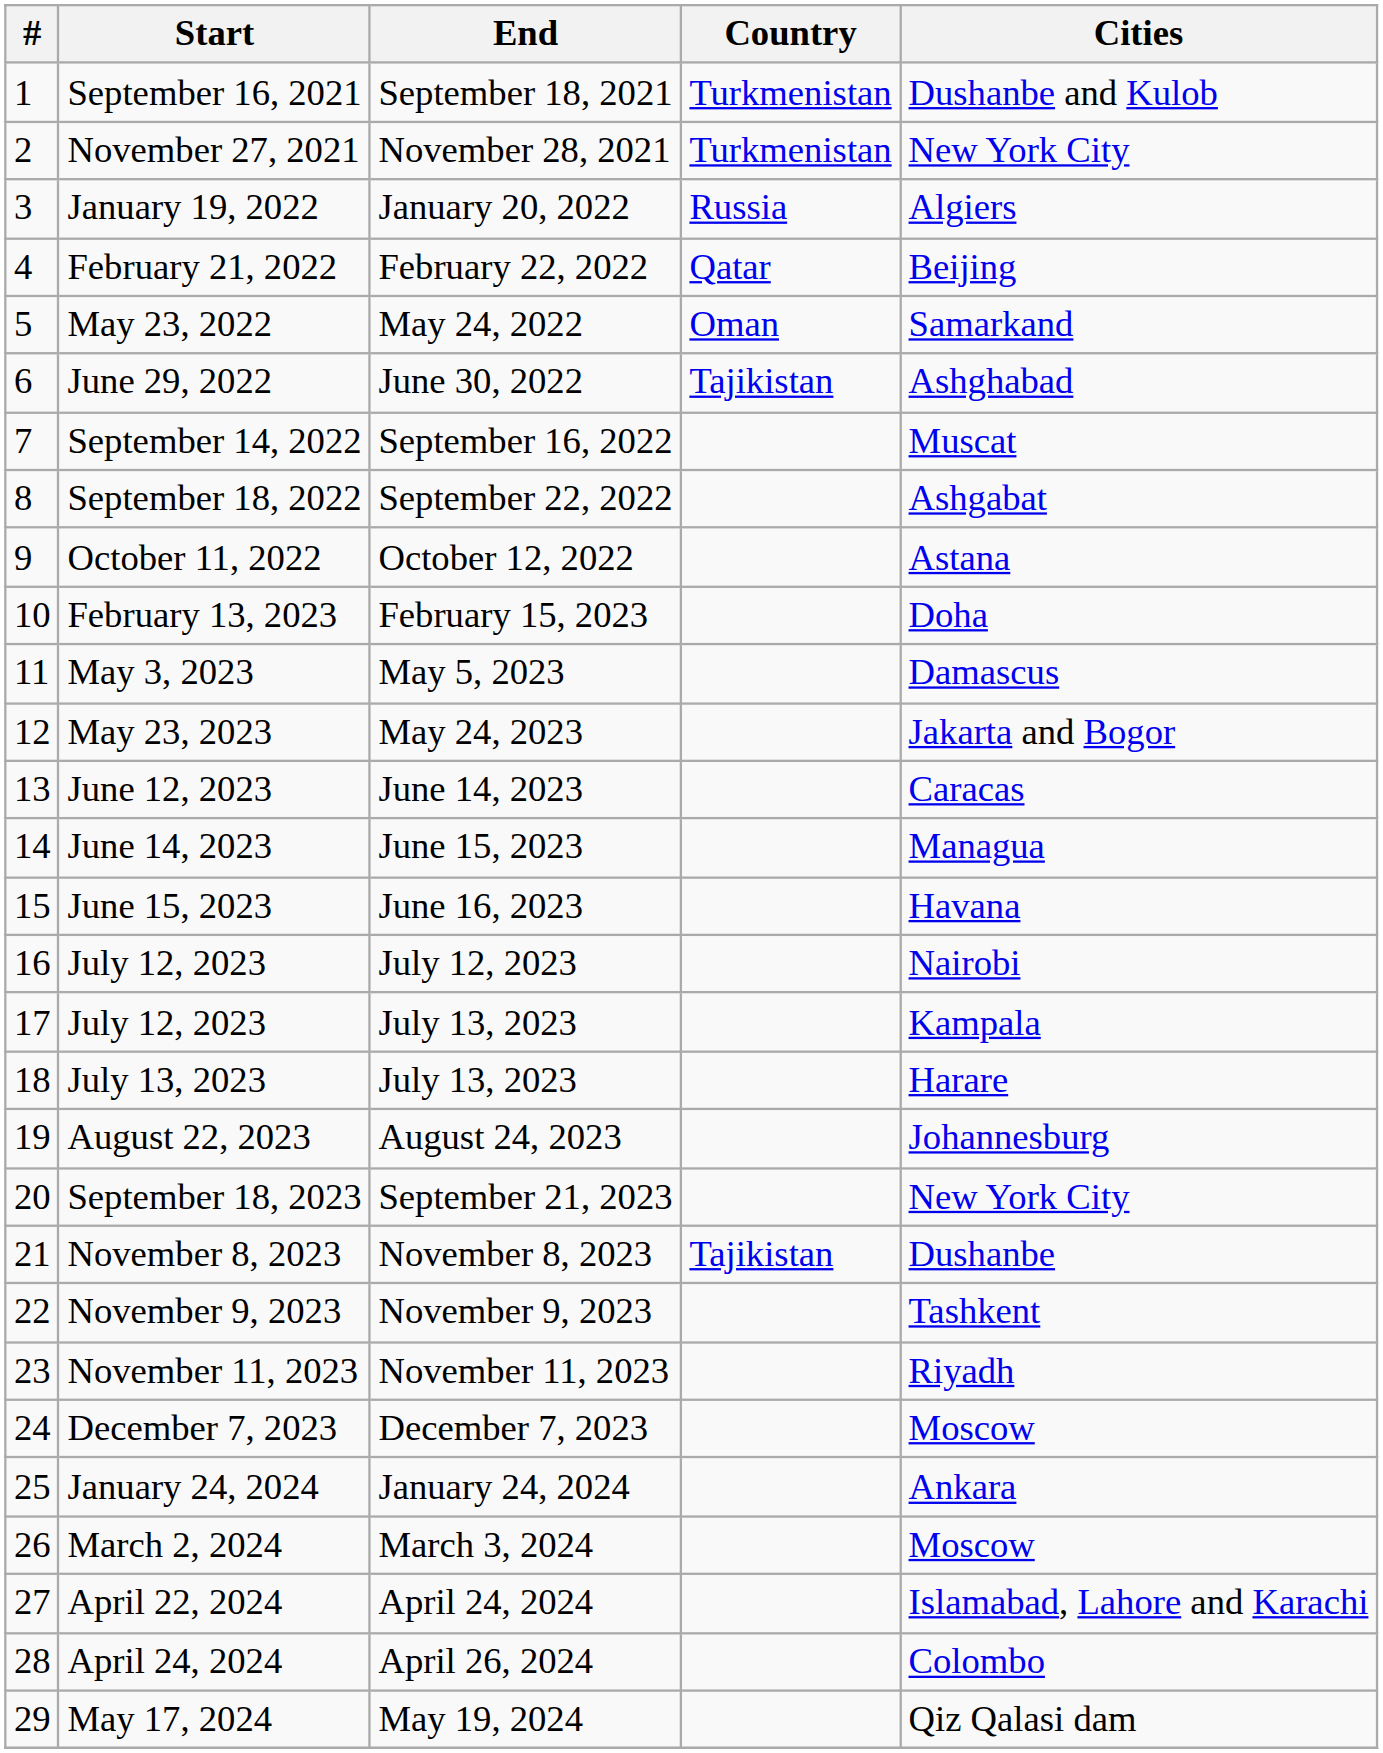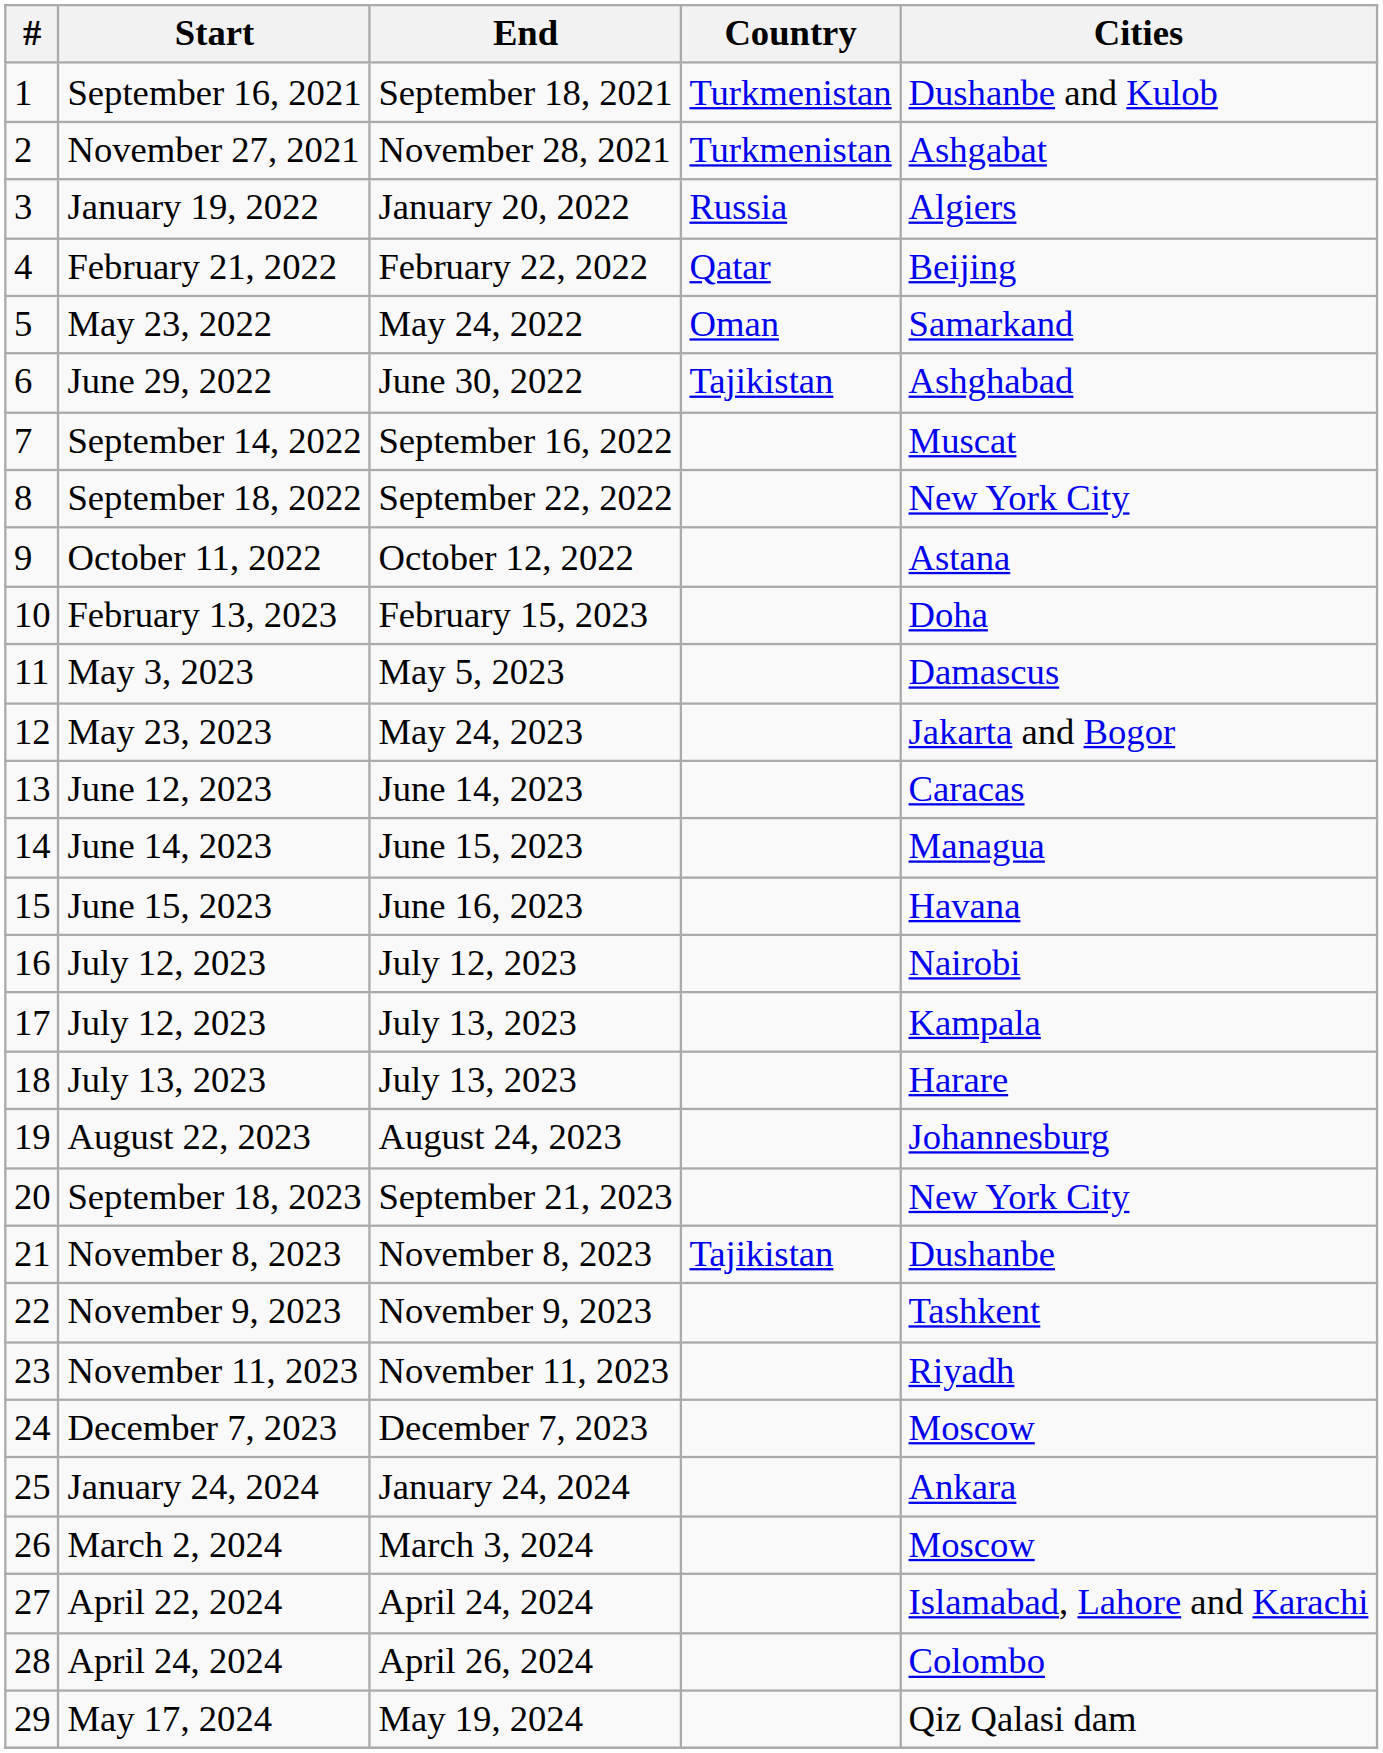 <table class="wikitable sortable collapsible collapsed" style="margin:1em auto 1em auto;">
 <tr>
 <th>#</th>
 <th class="unsortable">Start</th>
 <th class="unsortable">End</th>
 <th>Country</th>
 <th class="unsortable">Cities</th>
 </tr>
 <tr>
 <td>1</td>
 <td>September 16, 2021</td>
 <td>September 18, 2021</td>
 <td> <a href='#'>Turkmenistan</a></td>
 <td><a href='#'>Dushanbe</a> and <a href='#'>Kulob</a></td>
 </tr>
 <tr>
 <td>2</td>
 <td>November 27, 2021</td>
 <td>November 28, 2021</td>
 <td> <a href='#'>Turkmenistan</a></td>
-<td><a href='#'>New York City</a></td>
+<td><a href='#'>Ashgabat</a></td>
 </tr>
 <tr>
 <td>3</td>
 <td>January 19, 2022</td>
 <td>January 20, 2022</td>
 <td> <a href='#'>Russia</a></td>
 <td><a href='#'>Algiers</a></td>
 </tr>
 <tr>
 <td>4</td>
 <td>February 21, 2022</td>
 <td>February 22, 2022</td>
 <td> <a href='#'>Qatar</a></td>
 <td><a href='#'>Beijing</a></td>
 </tr>
 <tr>
 <td>5</td>
 <td>May 23, 2022</td>
 <td>May 24, 2022</td>
 <td> <a href='#'>Oman</a></td>
 <td><a href='#'>Samarkand</a></td>
 </tr>
 <tr>
 <td>6</td>
 <td>June 29, 2022</td>
 <td>June 30, 2022</td>
 <td> <a href='#'>Tajikistan</a></td>
 <td><a href='#'>Ashghabad</a></td>
 </tr>
 <tr>
 <td>7</td>
 <td>September 14, 2022</td>
 <td>September 16, 2022</td>
 <td></td>
 <td><a href='#'>Muscat</a></td>
 </tr>
 <tr>
 <td>8</td>
 <td>September 18, 2022</td>
 <td>September 22, 2022</td>
 <td></td>
-<td><a href='#'>Ashgabat</a></td>
+<td><a href='#'>New York City</a></td>
 </tr>
 <tr>
 <td>9</td>
 <td>October 11, 2022</td>
 <td>October 12, 2022</td>
 <td></td>
 <td><a href='#'>Astana</a></td>
 </tr>
 <tr>
 <td>10</td>
 <td>February 13, 2023</td>
 <td>February 15, 2023</td>
 <td></td>
 <td><a href='#'>Doha</a></td>
 </tr>
 <tr>
 <td>11</td>
 <td>May 3, 2023</td>
 <td>May 5, 2023</td>
 <td></td>
 <td><a href='#'>Damascus</a></td>
 </tr>
 <tr>
 <td>12</td>
 <td>May 23, 2023</td>
 <td>May 24, 2023</td>
 <td></td>
 <td><a href='#'>Jakarta</a> and <a href='#'>Bogor</a></td>
 </tr>
 <tr>
 <td>13</td>
 <td>June 12, 2023</td>
 <td>June 14, 2023</td>
 <td></td>
 <td><a href='#'>Caracas</a></td>
 </tr>
 <tr>
 <td>14</td>
 <td>June 14, 2023</td>
 <td>June 15, 2023</td>
 <td></td>
 <td><a href='#'>Managua</a></td>
 </tr>
 <tr>
 <td>15</td>
 <td>June 15, 2023</td>
 <td>June 16, 2023</td>
 <td></td>
 <td><a href='#'>Havana</a></td>
 </tr>
 <tr>
 <td>16</td>
 <td>July 12, 2023</td>
 <td>July 12, 2023</td>
 <td></td>
 <td><a href='#'>Nairobi</a></td>
 </tr>
 <tr>
 <td>17</td>
 <td>July 12, 2023</td>
 <td>July 13, 2023</td>
 <td></td>
 <td><a href='#'>Kampala</a></td>
 </tr>
 <tr>
 <td>18</td>
 <td>July 13, 2023</td>
 <td>July 13, 2023</td>
 <td></td>
 <td><a href='#'>Harare</a></td>
 </tr>
 <tr>
 <td>19</td>
 <td>August 22, 2023</td>
 <td>August 24, 2023</td>
 <td></td>
 <td><a href='#'>Johannesburg</a></td>
 </tr>
 <tr>
 <td>20</td>
 <td>September 18, 2023</td>
 <td>September 21, 2023</td>
 <td></td>
 <td><a href='#'>New York City</a></td>
 </tr>
 <tr>
 <td>21</td>
 <td>November 8, 2023</td>
 <td>November 8, 2023</td>
 <td> <a href='#'>Tajikistan</a></td>
 <td><a href='#'>Dushanbe</a></td>
 </tr>
 <tr>
 <td>22</td>
 <td>November 9, 2023</td>
 <td>November 9, 2023</td>
 <td></td>
 <td><a href='#'>Tashkent</a></td>
 </tr>
 <tr>
 <td>23</td>
 <td>November 11, 2023</td>
 <td>November 11, 2023</td>
 <td></td>
 <td><a href='#'>Riyadh</a></td>
 </tr>
 <tr>
 <td>24</td>
 <td>December 7, 2023</td>
 <td>December 7, 2023</td>
 <td></td>
 <td><a href='#'>Moscow</a></td>
 </tr>
 <tr>
 <td>25</td>
 <td>January 24, 2024</td>
 <td>January 24, 2024</td>
 <td></td>
 <td><a href='#'>Ankara</a></td>
 </tr>
 <tr>
 <td>26</td>
 <td>March 2, 2024</td>
 <td>March 3, 2024</td>
 <td></td>
 <td><a href='#'>Moscow</a></td>
 </tr>
 <tr>
 <td>27</td>
 <td>April 22, 2024</td>
 <td>April 24, 2024</td>
 <td></td>
 <td><a href='#'>Islamabad</a>, <a href='#'>Lahore</a> and <a href='#'>Karachi</a></td>
 </tr>
 <tr>
 <td>28</td>
 <td>April 24, 2024</td>
 <td>April 26, 2024</td>
 <td></td>
 <td><a href='#'>Colombo</a></td>
 </tr>
 <tr>
 <td>29</td>
 <td>May 17, 2024</td>
 <td>May 19, 2024</td>
 <td></td>
 <td>Qiz Qalasi dam</td>
 </tr>
 <tr>
 </tr>
 </table>
